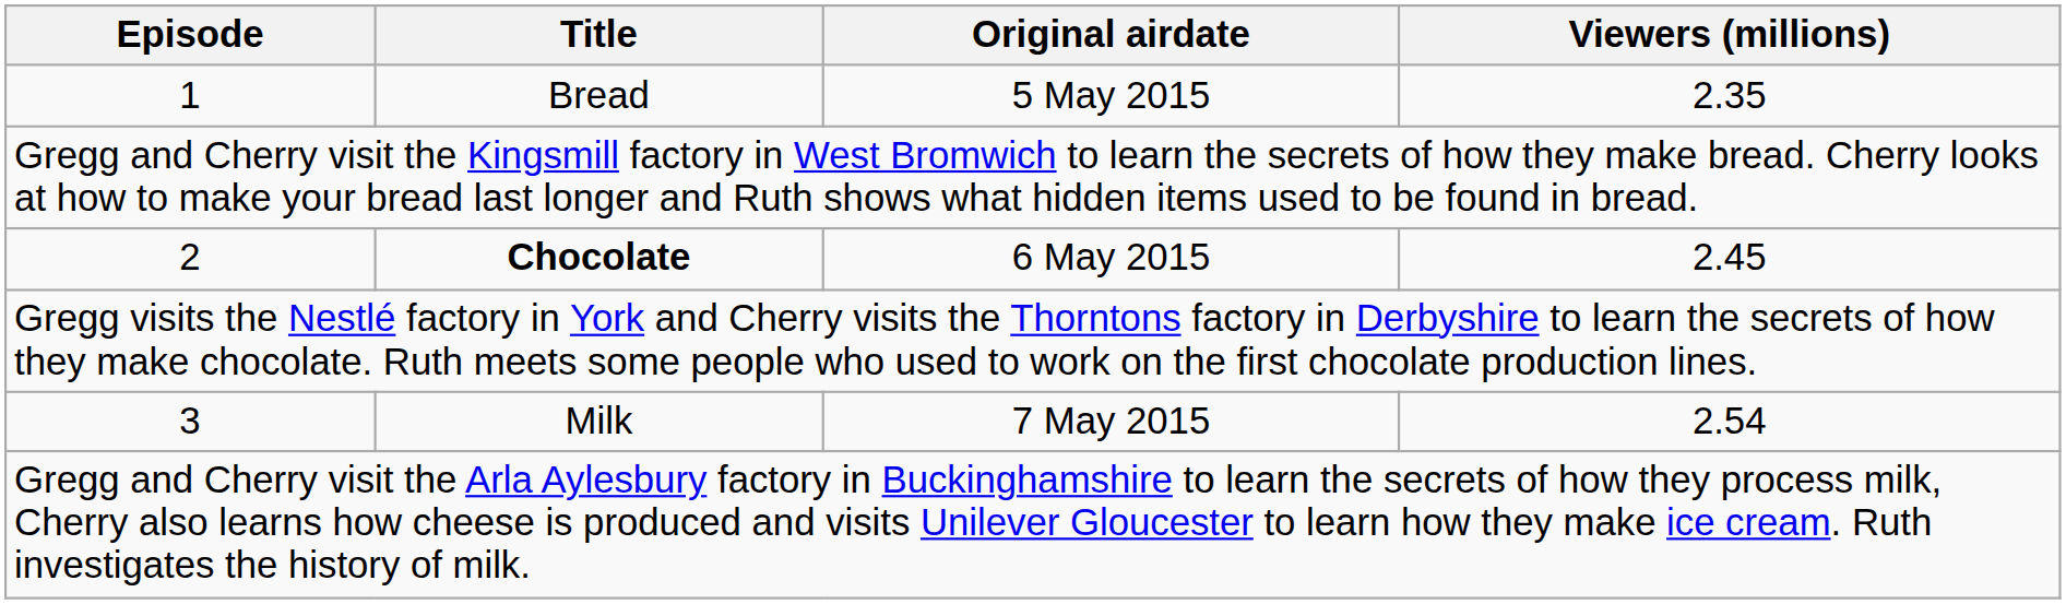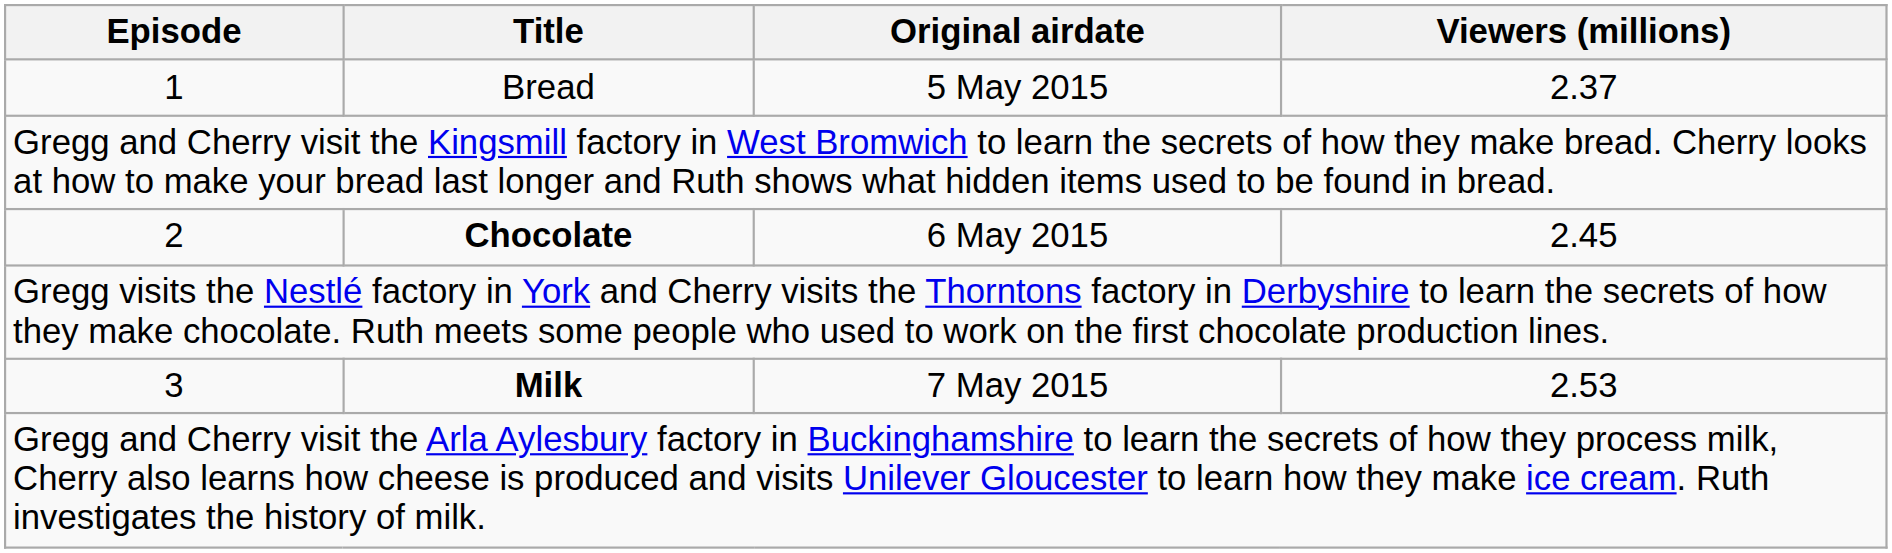 <table class="wikitable" style="text-align:center">
 <tr>
 <th>Episode</th>
 <th>Title</th>
 <th>Original airdate</th>
 <th>Viewers (millions)</th>
 </tr>
 <tr>
 <td>1</td>
 <td>Bread</td>
 <td>5 May 2015</td>
-<td>2.35</td>
+<td>2.37</td>
 </tr>
 <tr>
 <td colspan="4" align="left">Gregg and Cherry visit the <a href='#'>Kingsmill</a> factory in <a href='#'>West Bromwich</a> to learn the secrets of how they make bread. Cherry looks at how to make your bread last longer and Ruth shows what hidden items used to be found in bread.</td>
 </tr>
 <tr>
 <td>2</td>
 <td><strong>Chocolate</strong></td>
 <td>6 May 2015</td>
 <td>2.45</td>
 </tr>
 <tr>
 <td colspan="4" align="left">Gregg visits the <a href='#'>Nestlé</a> factory in <a href='#'>York</a> and Cherry visits the <a href='#'>Thorntons</a> factory in <a href='#'>Derbyshire</a> to learn the secrets of how they make chocolate. Ruth meets some people who used to work on the first chocolate production lines.</td>
 </tr>
 <tr>
 <td>3</td>
-<td>Milk</td>
+<td><strong>Milk</strong></td>
 <td>7 May 2015</td>
-<td>2.54</td>
+<td>2.53</td>
 </tr>
 <tr>
 <td colspan="4" align="left">Gregg and Cherry visit the <a href='#'>Arla Aylesbury</a> factory in <a href='#'>Buckinghamshire</a> to learn the secrets of how they process milk, Cherry also learns how cheese is produced and visits <a href='#'>Unilever Gloucester</a> to learn how they make <a href='#'>ice cream</a>. Ruth investigates the history of milk.</td>
 </tr>
 </table>
